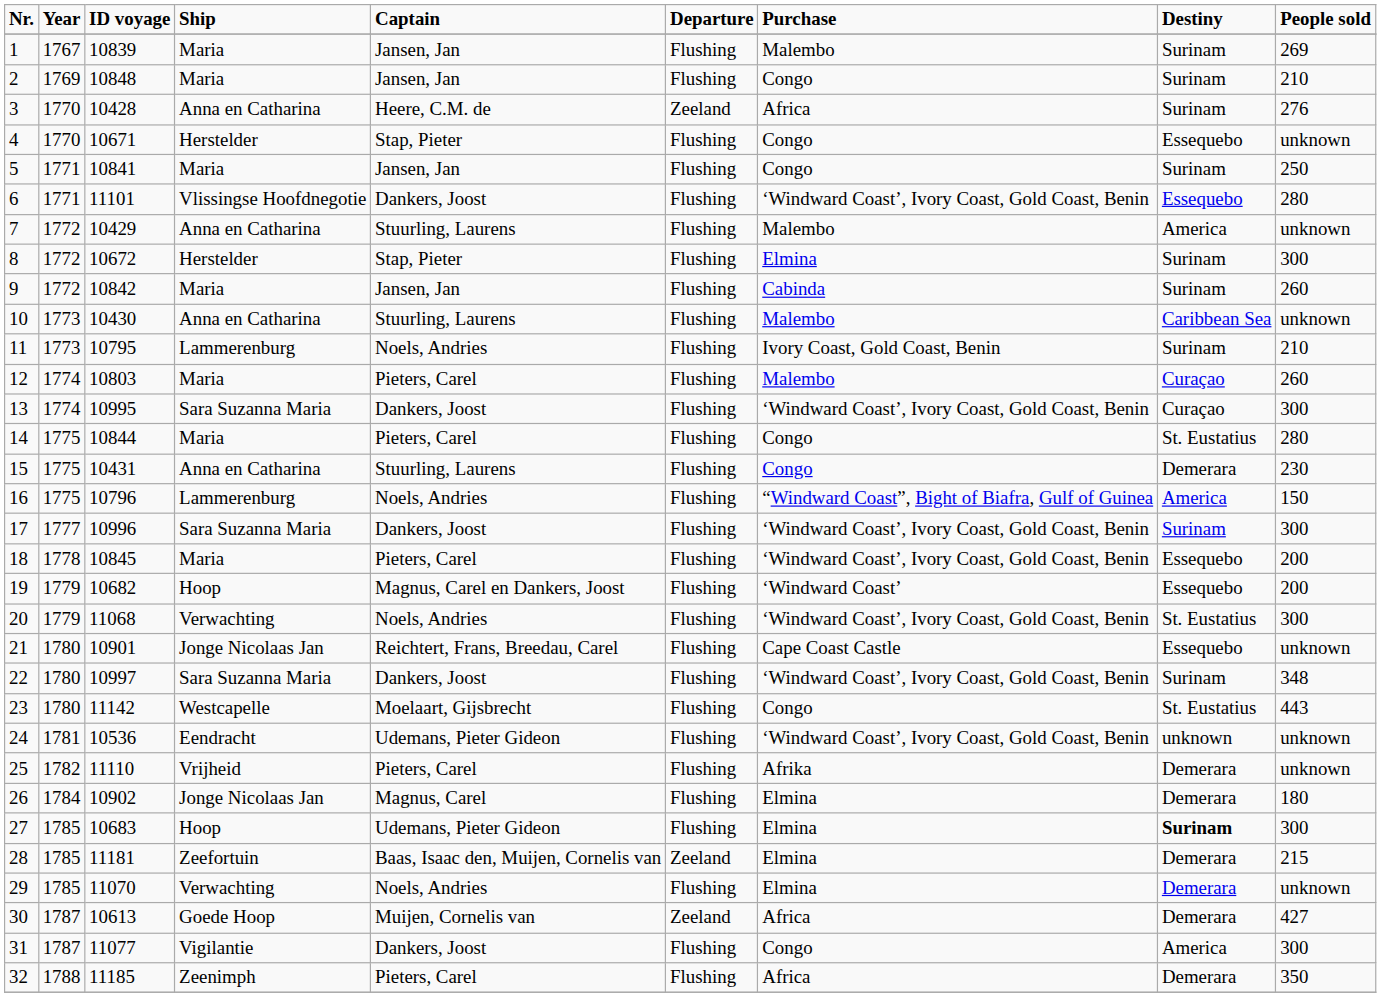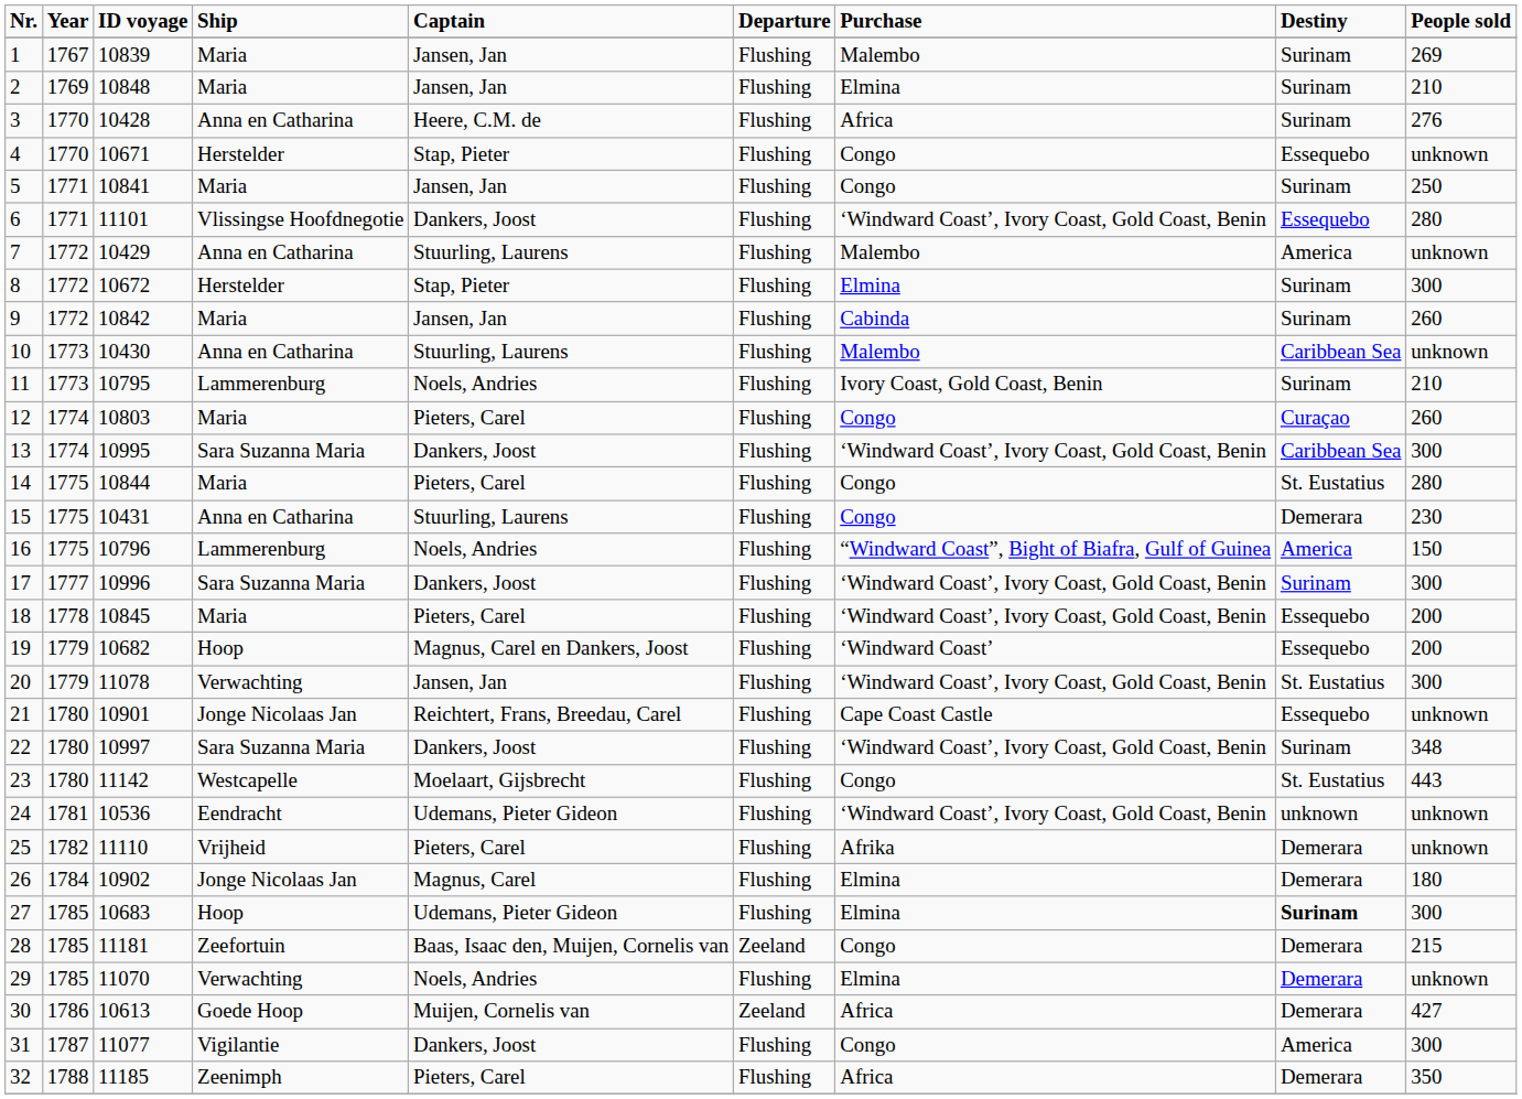 <table class="wikitable">
 <tr>
 <td><strong>Nr.</strong></td>
 <td><strong>Year</strong></td>
 <td><strong>ID voyage</strong></td>
 <td><strong>Ship</strong></td>
 <td><strong>Captain</strong></td>
 <td><strong>Departure</strong></td>
 <td><strong>Purchase</strong></td>
 <td><strong>Destiny</strong></td>
 <td><strong>People sold</strong></td>
 </tr>
 <tr>
 </tr>
 <tr>
 <td>1</td>
 <td>1767</td>
 <td>10839</td>
 <td>Maria</td>
 <td>Jansen, Jan</td>
 <td>Flushing</td>
 <td>Malembo</td>
 <td>Surinam</td>
 <td>269</td>
 </tr>
 <tr>
 <td>2</td>
 <td>1769</td>
 <td>10848</td>
 <td>Maria</td>
 <td>Jansen, Jan</td>
 <td>Flushing</td>
-<td>Congo</td>
+<td>Elmina</td>
 <td>Surinam</td>
 <td>210</td>
 </tr>
 <tr>
 <td>3</td>
 <td>1770</td>
 <td>10428</td>
 <td>Anna en Catharina</td>
 <td>Heere, C.M. de</td>
-<td>Zeeland</td>
+<td>Flushing</td>
 <td>Africa</td>
 <td>Surinam</td>
 <td>276</td>
 </tr>
 <tr>
 <td>4</td>
 <td>1770</td>
 <td>10671</td>
 <td>Herstelder</td>
 <td>Stap, Pieter</td>
 <td>Flushing</td>
 <td>Congo</td>
 <td>Essequebo</td>
 <td>unknown</td>
 </tr>
 <tr>
 <td>5</td>
 <td>1771</td>
 <td>10841</td>
 <td>Maria</td>
 <td>Jansen, Jan</td>
 <td>Flushing</td>
 <td>Congo</td>
 <td>Surinam</td>
 <td>250</td>
 </tr>
 <tr>
 <td>6</td>
 <td>1771</td>
 <td>11101</td>
 <td>Vlissingse Hoofdnegotie</td>
 <td>Dankers, Joost</td>
 <td>Flushing</td>
 <td>‘Windward Coast’, Ivory Coast, Gold Coast, Benin</td>
 <td><a href='#'>Essequebo</a></td>
 <td>280</td>
 </tr>
 <tr>
 <td>7</td>
 <td>1772</td>
 <td>10429</td>
 <td>Anna en Catharina</td>
 <td>Stuurling, Laurens</td>
 <td>Flushing</td>
 <td>Malembo</td>
 <td>America</td>
 <td>unknown</td>
 </tr>
 <tr>
 <td>8</td>
 <td>1772</td>
 <td>10672</td>
 <td>Herstelder</td>
 <td>Stap, Pieter</td>
 <td>Flushing</td>
 <td><a href='#'>Elmina</a></td>
 <td>Surinam</td>
 <td>300</td>
 </tr>
 <tr>
 <td>9</td>
 <td>1772</td>
 <td>10842</td>
 <td>Maria</td>
 <td>Jansen, Jan</td>
 <td>Flushing</td>
 <td><a href='#'>Cabinda</a></td>
 <td>Surinam</td>
 <td>260</td>
 </tr>
 <tr>
 <td>10</td>
 <td>1773</td>
 <td>10430</td>
 <td>Anna en Catharina</td>
 <td>Stuurling, Laurens</td>
 <td>Flushing</td>
 <td><a href='#'>Malembo</a></td>
 <td><a href='#'>Caribbean Sea</a></td>
 <td>unknown</td>
 </tr>
 <tr>
 <td>11</td>
 <td>1773</td>
 <td>10795</td>
 <td>Lammerenburg</td>
 <td>Noels, Andries</td>
 <td>Flushing</td>
 <td>Ivory Coast, Gold Coast, Benin</td>
 <td>Surinam</td>
 <td>210</td>
 </tr>
 <tr>
 <td>12</td>
 <td>1774</td>
 <td>10803</td>
 <td>Maria</td>
 <td>Pieters, Carel</td>
 <td>Flushing</td>
-<td><a href='#'>Malembo</a></td>
+<td><a href='#'>Congo</a></td>
 <td><a href='#'>Curaçao</a></td>
 <td>260</td>
 </tr>
 <tr>
 <td>13</td>
 <td>1774</td>
 <td>10995</td>
 <td>Sara Suzanna Maria</td>
 <td>Dankers, Joost</td>
 <td>Flushing</td>
 <td>‘Windward Coast’, Ivory Coast, Gold Coast, Benin</td>
-<td>Curaçao</td>
+<td><a href='#'>Caribbean Sea</a></td>
 <td>300</td>
 </tr>
 <tr>
 <td>14</td>
 <td>1775</td>
 <td>10844</td>
 <td>Maria</td>
 <td>Pieters, Carel</td>
 <td>Flushing</td>
 <td>Congo</td>
 <td>St. Eustatius</td>
 <td>280</td>
 </tr>
 <tr>
 <td>15</td>
 <td>1775</td>
 <td>10431</td>
 <td>Anna en Catharina</td>
 <td>Stuurling, Laurens</td>
 <td>Flushing</td>
 <td><a href='#'>Congo</a></td>
 <td>Demerara</td>
 <td>230</td>
 </tr>
 <tr>
 <td>16</td>
 <td>1775</td>
 <td>10796</td>
 <td>Lammerenburg</td>
 <td>Noels, Andries</td>
 <td>Flushing</td>
 <td>“<a href='#'>Windward Coast</a>”, <a href='#'>Bight of Biafra</a>, <a href='#'>Gulf of Guinea</a></td>
 <td><a href='#'>America</a></td>
 <td>150</td>
 </tr>
 <tr>
 <td>17</td>
 <td>1777</td>
 <td>10996</td>
 <td>Sara Suzanna Maria</td>
 <td>Dankers, Joost</td>
 <td>Flushing</td>
 <td>‘Windward Coast’, Ivory Coast, Gold Coast, Benin</td>
 <td><a href='#'>Surinam</a></td>
 <td>300</td>
 </tr>
 <tr>
 <td>18</td>
 <td>1778</td>
 <td>10845</td>
 <td>Maria</td>
 <td>Pieters, Carel</td>
 <td>Flushing</td>
 <td>‘Windward Coast’, Ivory Coast, Gold Coast, Benin</td>
 <td>Essequebo</td>
 <td>200</td>
 </tr>
 <tr>
 <td>19</td>
 <td>1779</td>
 <td>10682</td>
 <td>Hoop</td>
 <td>Magnus, Carel en Dankers, Joost</td>
 <td>Flushing</td>
 <td>‘Windward Coast’</td>
 <td>Essequebo</td>
 <td>200</td>
 </tr>
 <tr>
 <td>20</td>
 <td>1779</td>
-<td>11068</td>
+<td>11078</td>
 <td>Verwachting</td>
-<td>Noels, Andries</td>
+<td>Jansen, Jan</td>
 <td>Flushing</td>
 <td>‘Windward Coast’, Ivory Coast, Gold Coast, Benin</td>
 <td>St. Eustatius</td>
 <td>300</td>
 </tr>
 <tr>
 <td>21</td>
 <td>1780</td>
 <td>10901</td>
 <td>Jonge Nicolaas Jan</td>
 <td>Reichtert, Frans, Breedau, Carel</td>
 <td>Flushing</td>
 <td>Cape Coast Castle</td>
 <td>Essequebo</td>
 <td>unknown</td>
 </tr>
 <tr>
 <td>22</td>
 <td>1780</td>
 <td>10997</td>
 <td>Sara Suzanna Maria</td>
 <td>Dankers, Joost</td>
 <td>Flushing</td>
 <td>‘Windward Coast’, Ivory Coast, Gold Coast, Benin</td>
 <td>Surinam</td>
 <td>348</td>
 </tr>
 <tr>
 <td>23</td>
 <td>1780</td>
 <td>11142</td>
 <td>Westcapelle</td>
 <td>Moelaart, Gijsbrecht</td>
 <td>Flushing</td>
 <td>Congo</td>
 <td>St. Eustatius</td>
 <td>443</td>
 </tr>
 <tr>
 <td>24</td>
 <td>1781</td>
 <td>10536</td>
 <td>Eendracht</td>
 <td>Udemans, Pieter Gideon</td>
 <td>Flushing</td>
 <td>‘Windward Coast’, Ivory Coast, Gold Coast, Benin</td>
 <td>unknown</td>
 <td>unknown</td>
 </tr>
 <tr>
 <td>25</td>
 <td>1782</td>
 <td>11110</td>
 <td>Vrijheid</td>
 <td>Pieters, Carel</td>
 <td>Flushing</td>
 <td>Afrika</td>
 <td>Demerara</td>
 <td>unknown</td>
 </tr>
 <tr>
 <td>26</td>
 <td>1784</td>
 <td>10902</td>
 <td>Jonge Nicolaas Jan</td>
 <td>Magnus, Carel</td>
 <td>Flushing</td>
 <td>Elmina</td>
 <td>Demerara</td>
 <td>180</td>
 </tr>
 <tr>
 <td>27</td>
 <td>1785</td>
 <td>10683</td>
 <td>Hoop</td>
 <td>Udemans, Pieter Gideon</td>
 <td>Flushing</td>
 <td>Elmina</td>
 <td><strong>Surinam</strong></td>
 <td>300</td>
 </tr>
 <tr>
 <td>28</td>
 <td>1785</td>
 <td>11181</td>
 <td>Zeefortuin</td>
 <td>Baas, Isaac den, Muijen, Cornelis van</td>
 <td>Zeeland</td>
-<td>Elmina</td>
+<td>Congo</td>
 <td>Demerara</td>
 <td>215</td>
 </tr>
 <tr>
 <td>29</td>
 <td>1785</td>
 <td>11070</td>
 <td>Verwachting</td>
 <td>Noels, Andries</td>
 <td>Flushing</td>
 <td>Elmina</td>
 <td><a href='#'>Demerara</a></td>
 <td>unknown</td>
 </tr>
 <tr>
 <td>30</td>
-<td>1787</td>
+<td>1786</td>
 <td>10613</td>
 <td>Goede Hoop</td>
 <td>Muijen, Cornelis van</td>
 <td>Zeeland</td>
 <td>Africa</td>
 <td>Demerara</td>
 <td>427</td>
 </tr>
 <tr>
 <td>31</td>
 <td>1787</td>
 <td>11077</td>
 <td>Vigilantie</td>
 <td>Dankers, Joost</td>
 <td>Flushing</td>
 <td>Congo</td>
 <td>America</td>
 <td>300</td>
 </tr>
 <tr>
 <td>32</td>
 <td>1788</td>
 <td>11185</td>
 <td>Zeenimph</td>
 <td>Pieters, Carel</td>
 <td>Flushing</td>
 <td>Africa</td>
 <td>Demerara</td>
 <td>350</td>
 </tr>
 <tr>
 </tr>
 </table>
